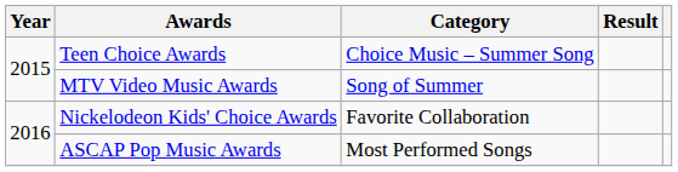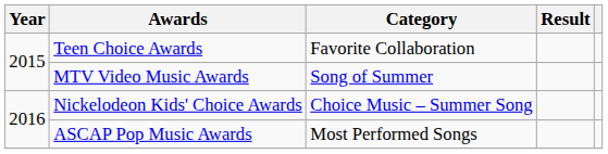 <table class="wikitable">
 <tr>
 <th>Year</th>
 <th>Awards</th>
 <th>Category</th>
 <th>Result</th>
 <th></th>
 </tr>
 <tr>
 <td rowspan="2">2015</td>
 <td><a href='#'>Teen Choice Awards</a></td>
-<td><a href='#'>Choice Music – Summer Song</a></td>
+<td>Favorite Collaboration</td>
 <td></td>
 <td style="text-align:center;"></td>
 </tr>
 <tr>
 <td><a href='#'>MTV Video Music Awards</a></td>
 <td><a href='#'>Song of Summer</a></td>
 <td></td>
 <td style="text-align:center;"></td>
 </tr>
 <tr>
 <td rowspan="2">2016</td>
 <td><a href='#'>Nickelodeon Kids' Choice Awards</a></td>
-<td>Favorite Collaboration</td>
+<td><a href='#'>Choice Music – Summer Song</a></td>
 <td></td>
 <td style="text-align:center;"></td>
 </tr>
 <tr>
 <td><a href='#'>ASCAP Pop Music Awards</a></td>
 <td>Most Performed Songs</td>
 <td></td>
 <td style="text-align:center;"></td>
 </tr>
 <tr>
 </tr>
 </table>
